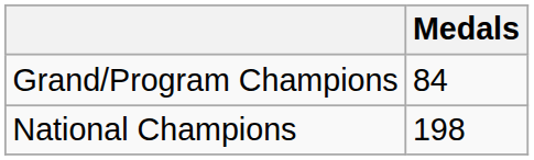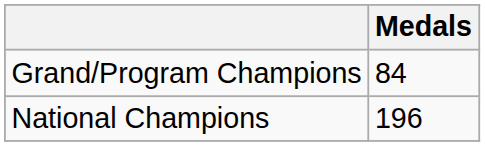 <table class="wikitable">
 <tr>
 <th></th>
 <th>Medals</th>
 </tr>
 <tr>
 <td>Grand/Program Champions</td>
 <td>84</td>
 </tr>
 <tr>
 <td>National Champions</td>
-<td>198</td>
+<td>196</td>
 </tr>
 </table>
